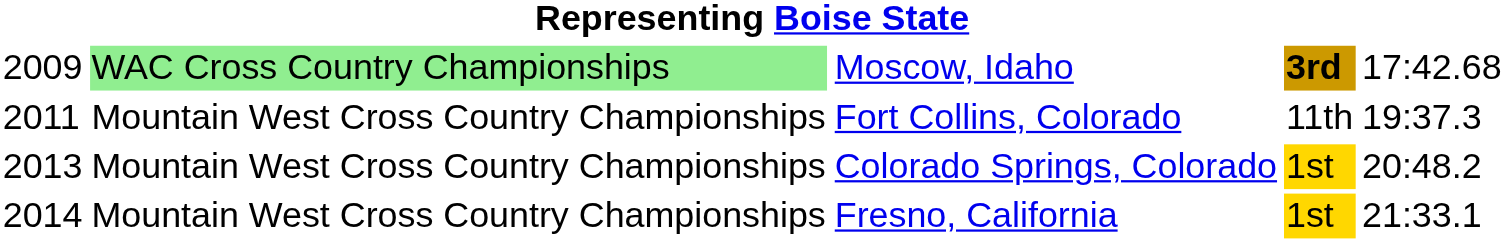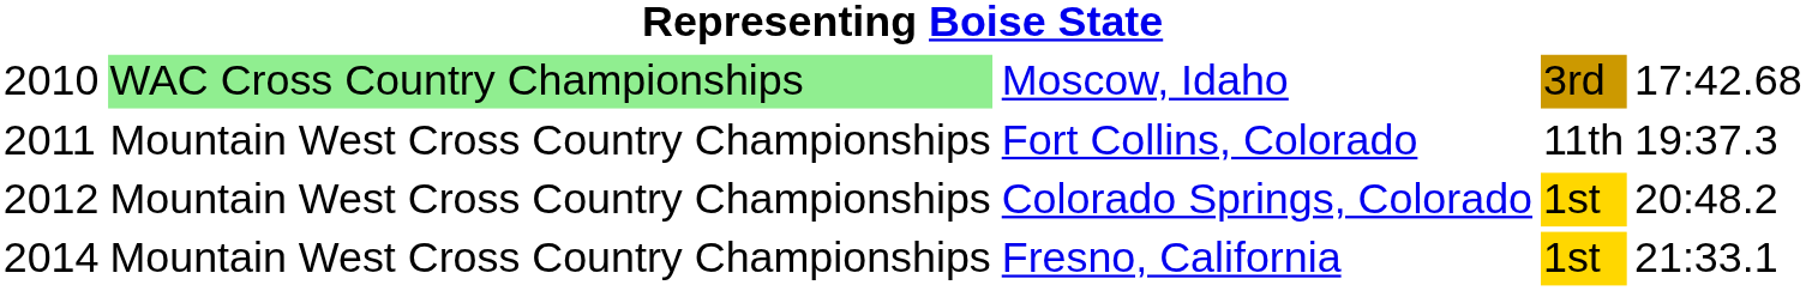 <table>
 <tr>
 <th colspan=6>Representing <a href='#'>Boise State</a></th>
 </tr>
 <tr>
-<td>2009</td>
+<td>2010</td>
 <td style="background: lightgreen;">WAC Cross Country Championships</td>
 <td><a href='#'>Moscow, Idaho</a></td>
-<td bgcolor=cc9900><strong>3rd</strong></td>
+<td bgcolor=cc9900>3rd</td>
 <td>17:42.68</td>
 </tr>
 <tr>
 <td>2011</td>
 <td>Mountain West Cross Country Championships</td>
 <td><a href='#'>Fort Collins, Colorado</a></td>
 <td>11th</td>
 <td>19:37.3</td>
 </tr>
 <tr>
-<td>2013</td>
+<td>2012</td>
 <td>Mountain West Cross Country Championships</td>
 <td><a href='#'>Colorado Springs, Colorado</a></td>
 <td bgcolor=gold>1st</td>
 <td>20:48.2</td>
 </tr>
 <tr>
 <td>2014</td>
 <td>Mountain West Cross Country Championships</td>
 <td><a href='#'>Fresno, California</a></td>
 <td bgcolor=gold>1st</td>
 <td>21:33.1</td>
 </tr>
 </table>
